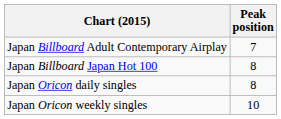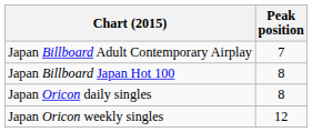 <table class="wikitable sortable">
 <tr>
 <th>Chart (2015)</th>
 <th>Peak<br>position</th>
 </tr>
 <tr>
 <td>Japan <em><a href='#'>Billboard</a></em> Adult Contemporary Airplay</td>
 <td style="text-align:center;">7</td>
 </tr>
 <tr>
 <td>Japan <em>Billboard</em> <a href='#'>Japan Hot 100</a></td>
 <td style="text-align:center;">8</td>
 </tr>
 <tr>
 <td>Japan <em><a href='#'>Oricon</a></em> daily singles</td>
 <td align="center">8</td>
 </tr>
 <tr>
 <td>Japan <em>Oricon</em> weekly singles</td>
-<td align="center">10</td>
+<td align="center">12</td>
 </tr>
 </table>
